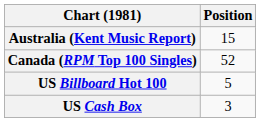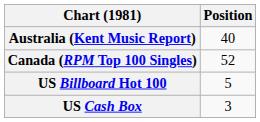 <table class="wikitable sortable plainrowheaders" style="text-align:center">
 <tr>
 <th>Chart (1981)</th>
 <th>Position</th>
 </tr>
 <tr>
 <th scope="row">Australia (<a href='#'>Kent Music Report</a>)</th>
-<td>15</td>
+<td>40</td>
 </tr>
 <tr>
 <th scope="row">Canada (<a href='#'><em>RPM</em> Top 100 Singles</a>)</th>
 <td>52</td>
 </tr>
 <tr>
 <th scope="row">US <a href='#'><em>Billboard</em> Hot 100</a></th>
 <td>5</td>
 </tr>
 <tr>
 <th scope="row">US <em><a href='#'>Cash Box</a></em></th>
 <td>3</td>
 </tr>
 </table>
